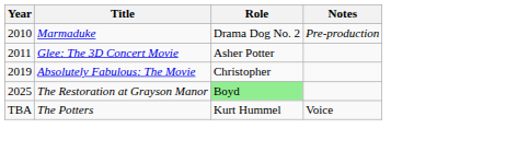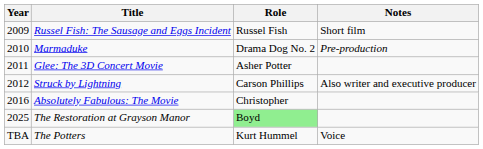 <table class="wikitable sortable plainrowheaders">
 <tr>
 <th scope="col">Year</th>
 <th scope="col">Title</th>
 <th scope="col">Role</th>
 <th scope="col" class="unsortable">Notes</th>
+</tr>
+<tr>
+<td>2009</td>
+<td><em><a href='#'>Russel Fish: The Sausage and Eggs Incident</a></em></td>
+<td>Russel Fish</td>
+<td>Short film</td>
 </tr>
 <tr>
 <td>2010</td>
 <td><em><a href='#'>Marmaduke</a></em></td>
 <td>Drama Dog No. 2</td>
 <td><em>Pre-production</em></td>
 </tr>
 <tr>
 <td>2011</td>
 <td><em><a href='#'>Glee: The 3D Concert Movie</a></em></td>
 <td>Asher Potter</td>
 <td></td>
 </tr>
 <tr>
-<td>2019</td>
+<td>2012</td>
+<td><em><a href='#'>Struck by Lightning</a></em></td>
+<td>Carson Phillips</td>
+<td>Also writer and executive producer</td>
+</tr>
+<tr>
+<td>2016</td>
 <td><em><a href='#'>Absolutely Fabulous: The Movie</a></em></td>
 <td>Christopher</td>
 <td></td>
 </tr>
 <tr>
 <td>2025</td>
 <td><em>The Restoration at Grayson Manor</em></td>
 <td style="background: lightgreen;">Boyd</td>
 <td></td>
 </tr>
 <tr>
 <td>TBA</td>
 <td><em>The Potters</em></td>
 <td>Kurt Hummel</td>
 <td>Voice</td>
 </tr>
 </table>
